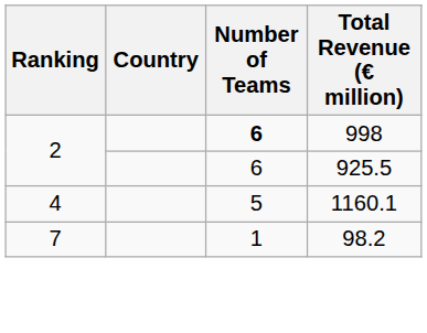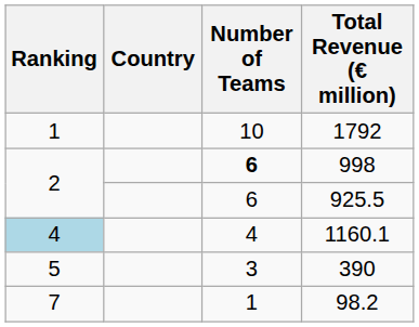 <table class="wikitable" style="text-align:center; margin-left:1em; float:right;">
 <tr>
 <th style="width:65px;">Ranking</th>
 <th style="width:65px;">Country</th>
 <th style="width:65px;">Number of Teams</th>
 <th style="width:75px;">Total Revenue (€ million)</th>
+</tr>
+<tr>
+<td>1</td>
+<td></td>
+<td>10</td>
+<td>1792</td>
 </tr>
 <tr>
 <td rowspan="2" style="text-align: center;">2</td>
 <td></td>
 <td><strong>6</strong></td>
 <td>998</td>
 </tr>
 <tr>
 <td></td>
 <td>6</td>
 <td>925.5</td>
 </tr>
 <tr>
+<td style="background: lightblue;">4</td>
+<td></td>
 <td>4</td>
+<td>1160.1</td>
+</tr>
+<tr>
+<td>5</td>
 <td></td>
-<td>5</td>
-<td>1160.1</td>
+<td>3</td>
+<td>390</td>
 </tr>
 <tr>
 <td>7</td>
 <td></td>
 <td>1</td>
 <td>98.2</td>
 </tr>
 </table>
